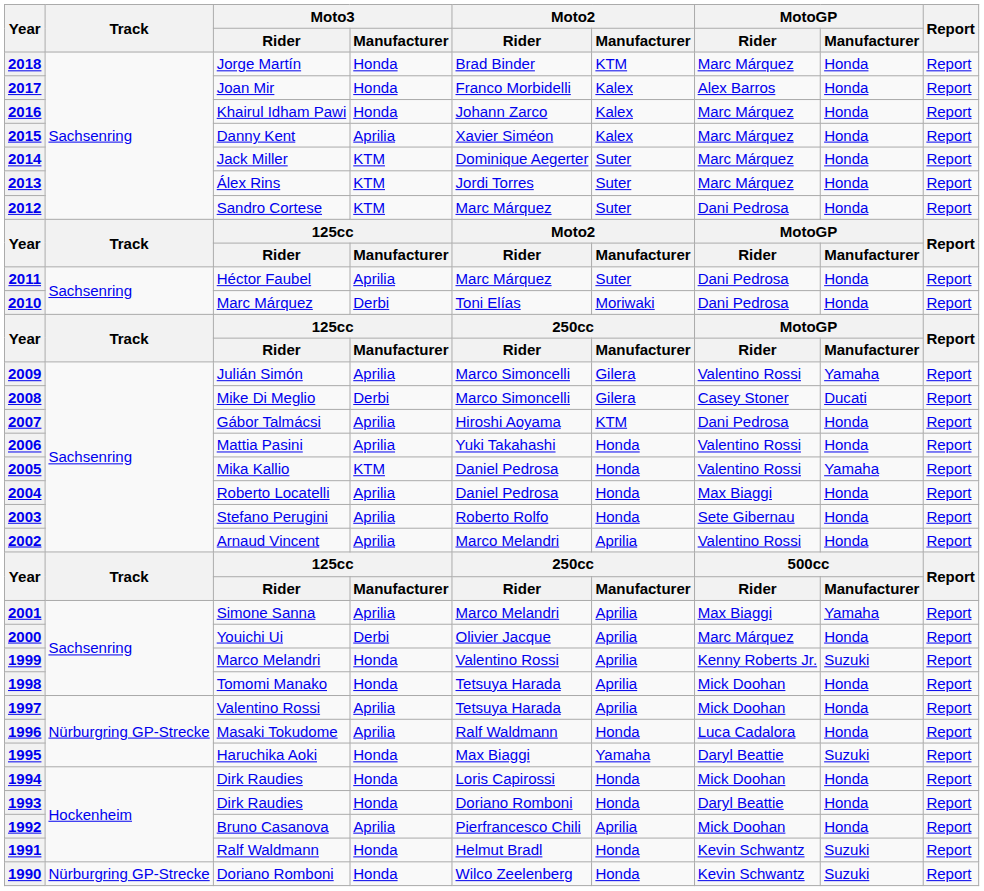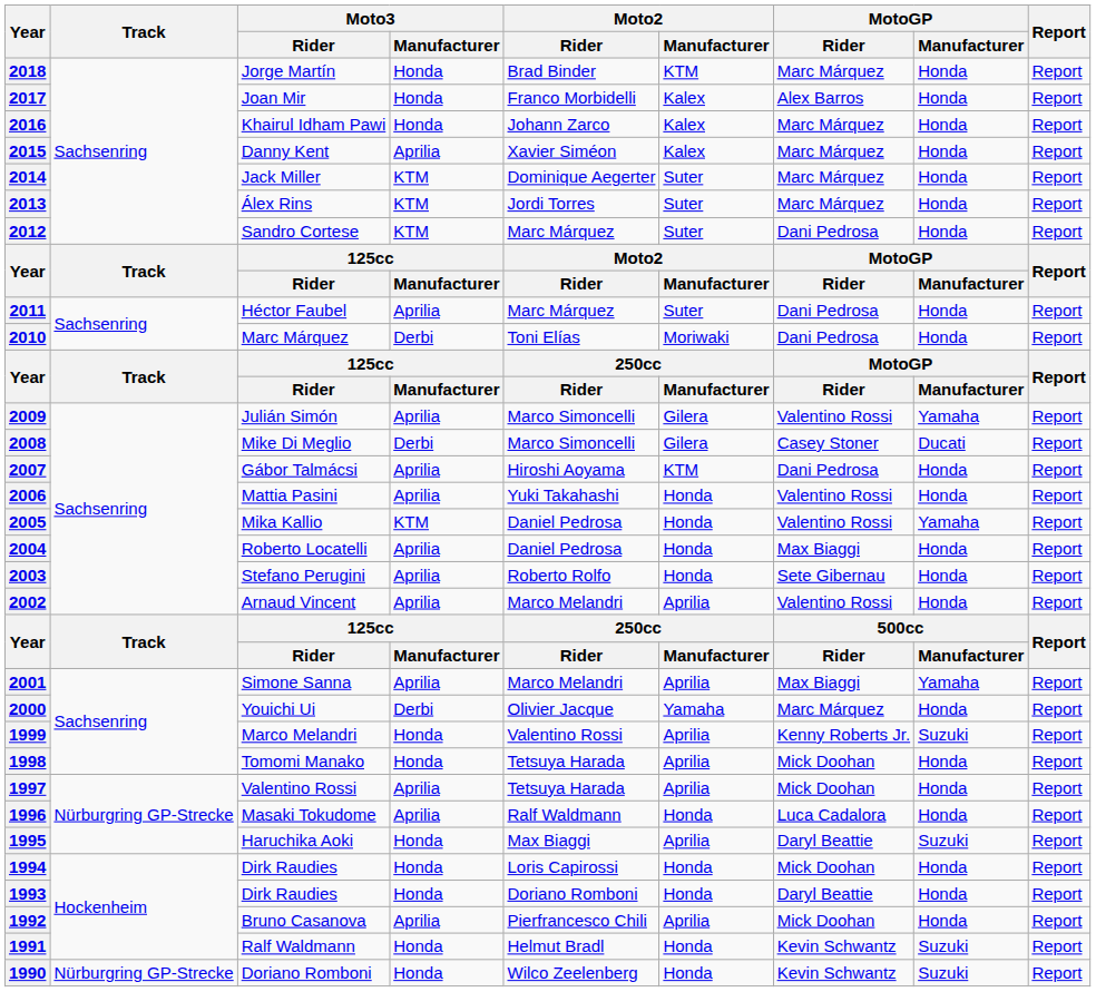 <table class="wikitable" style="font-size: 95%;">
 <tr>
 <th rowspan=2>Year</th>
 <th rowspan=2>Track</th>
 <th colspan=2>Moto3</th>
 <th colspan=2>Moto2</th>
 <th colspan=2>MotoGP</th>
 <th rowspan=2>Report</th>
 </tr>
 <tr>
 <th>Rider</th>
 <th>Manufacturer</th>
 <th>Rider</th>
 <th>Manufacturer</th>
 <th>Rider</th>
 <th>Manufacturer</th>
 </tr>
 <tr>
 <th><a href='#'>2018</a></th>
 <td rowspan="7"><a href='#'>Sachsenring</a></td>
 <td> <a href='#'>Jorge Martín</a></td>
 <td><a href='#'>Honda</a></td>
 <td> <a href='#'>Brad Binder</a></td>
 <td><a href='#'>KTM</a></td>
 <td> <a href='#'>Marc Márquez</a></td>
 <td><a href='#'>Honda</a></td>
 <td><a href='#'>Report</a></td>
 </tr>
 <tr>
 <th><a href='#'>2017</a></th>
 <td> <a href='#'>Joan Mir</a></td>
 <td><a href='#'>Honda</a></td>
 <td> <a href='#'>Franco Morbidelli</a></td>
 <td><a href='#'>Kalex</a></td>
 <td> <a href='#'>Alex Barros</a></td>
 <td><a href='#'>Honda</a></td>
 <td><a href='#'>Report</a></td>
 </tr>
 <tr>
 <th><a href='#'>2016</a></th>
 <td> <a href='#'>Khairul Idham Pawi</a></td>
 <td><a href='#'>Honda</a></td>
 <td> <a href='#'>Johann Zarco</a></td>
 <td><a href='#'>Kalex</a></td>
 <td> <a href='#'>Marc Márquez</a></td>
 <td><a href='#'>Honda</a></td>
 <td><a href='#'>Report</a></td>
 </tr>
 <tr>
 <th><a href='#'>2015</a></th>
 <td> <a href='#'>Danny Kent</a></td>
 <td><a href='#'>Aprilia</a></td>
 <td> <a href='#'>Xavier Siméon</a></td>
 <td><a href='#'>Kalex</a></td>
 <td> <a href='#'>Marc Márquez</a></td>
 <td><a href='#'>Honda</a></td>
 <td><a href='#'>Report</a></td>
 </tr>
 <tr>
 <th><a href='#'>2014</a></th>
 <td> <a href='#'>Jack Miller</a></td>
 <td><a href='#'>KTM</a></td>
 <td> <a href='#'>Dominique Aegerter</a></td>
 <td><a href='#'>Suter</a></td>
 <td> <a href='#'>Marc Márquez</a></td>
 <td><a href='#'>Honda</a></td>
 <td><a href='#'>Report</a></td>
 </tr>
 <tr>
 <th><a href='#'>2013</a></th>
 <td> <a href='#'>Álex Rins</a></td>
 <td><a href='#'>KTM</a></td>
 <td> <a href='#'>Jordi Torres</a></td>
 <td><a href='#'>Suter</a></td>
 <td> <a href='#'>Marc Márquez</a></td>
 <td><a href='#'>Honda</a></td>
 <td><a href='#'>Report</a></td>
 </tr>
 <tr>
 <th><a href='#'>2012</a></th>
 <td> <a href='#'>Sandro Cortese</a></td>
 <td><a href='#'>KTM</a></td>
 <td> <a href='#'>Marc Márquez</a></td>
 <td><a href='#'>Suter</a></td>
 <td> <a href='#'>Dani Pedrosa</a></td>
 <td><a href='#'>Honda</a></td>
 <td><a href='#'>Report</a></td>
 </tr>
 <tr>
 <th rowspan=2>Year</th>
 <th rowspan=2>Track</th>
 <th colspan=2>125cc</th>
 <th colspan=2>Moto2</th>
 <th colspan=2>MotoGP</th>
 <th rowspan=2>Report</th>
 </tr>
 <tr>
 <th>Rider</th>
 <th>Manufacturer</th>
 <th>Rider</th>
 <th>Manufacturer</th>
 <th>Rider</th>
 <th>Manufacturer</th>
 </tr>
 <tr>
 <th><a href='#'>2011</a></th>
 <td rowspan="2"><a href='#'>Sachsenring</a></td>
 <td> <a href='#'>Héctor Faubel</a></td>
 <td><a href='#'>Aprilia</a></td>
 <td> <a href='#'>Marc Márquez</a></td>
 <td><a href='#'>Suter</a></td>
 <td> <a href='#'>Dani Pedrosa</a></td>
 <td><a href='#'>Honda</a></td>
 <td><a href='#'>Report</a></td>
 </tr>
 <tr>
 <th><a href='#'>2010</a></th>
 <td> <a href='#'>Marc Márquez</a></td>
 <td><a href='#'>Derbi</a></td>
 <td> <a href='#'>Toni Elías</a></td>
 <td><a href='#'>Moriwaki</a></td>
 <td> <a href='#'>Dani Pedrosa</a></td>
 <td><a href='#'>Honda</a></td>
 <td><a href='#'>Report</a></td>
 </tr>
 <tr>
 <th rowspan=2>Year</th>
 <th rowspan=2>Track</th>
 <th colspan=2>125cc</th>
 <th colspan=2>250cc</th>
 <th colspan=2>MotoGP</th>
 <th rowspan=2>Report</th>
 </tr>
 <tr>
 <th>Rider</th>
 <th>Manufacturer</th>
 <th>Rider</th>
 <th>Manufacturer</th>
 <th>Rider</th>
 <th>Manufacturer</th>
 </tr>
 <tr>
 <th><a href='#'>2009</a></th>
 <td rowspan="8"><a href='#'>Sachsenring</a></td>
 <td> <a href='#'>Julián Simón</a></td>
 <td><a href='#'>Aprilia</a></td>
 <td> <a href='#'>Marco Simoncelli</a></td>
 <td><a href='#'>Gilera</a></td>
 <td> <a href='#'>Valentino Rossi</a></td>
 <td><a href='#'>Yamaha</a></td>
 <td><a href='#'>Report</a></td>
 </tr>
 <tr>
 <th><a href='#'>2008</a></th>
 <td> <a href='#'>Mike Di Meglio</a></td>
 <td><a href='#'>Derbi</a></td>
 <td> <a href='#'>Marco Simoncelli</a></td>
 <td><a href='#'>Gilera</a></td>
 <td> <a href='#'>Casey Stoner</a></td>
 <td><a href='#'>Ducati</a></td>
 <td><a href='#'>Report</a></td>
 </tr>
 <tr>
 <th><a href='#'>2007</a></th>
 <td> <a href='#'>Gábor Talmácsi</a></td>
 <td><a href='#'>Aprilia</a></td>
 <td> <a href='#'>Hiroshi Aoyama</a></td>
 <td><a href='#'>KTM</a></td>
 <td> <a href='#'>Dani Pedrosa</a></td>
 <td><a href='#'>Honda</a></td>
 <td><a href='#'>Report</a></td>
 </tr>
 <tr>
 <th><a href='#'>2006</a></th>
 <td> <a href='#'>Mattia Pasini</a></td>
 <td><a href='#'>Aprilia</a></td>
 <td> <a href='#'>Yuki Takahashi</a></td>
 <td><a href='#'>Honda</a></td>
 <td> <a href='#'>Valentino Rossi</a></td>
 <td><a href='#'>Honda</a></td>
 <td><a href='#'>Report</a></td>
 </tr>
 <tr>
 <th><a href='#'>2005</a></th>
 <td> <a href='#'>Mika Kallio</a></td>
 <td><a href='#'>KTM</a></td>
 <td> <a href='#'>Daniel Pedrosa</a></td>
 <td><a href='#'>Honda</a></td>
 <td> <a href='#'>Valentino Rossi</a></td>
 <td><a href='#'>Yamaha</a></td>
 <td><a href='#'>Report</a></td>
 </tr>
 <tr>
 <th><a href='#'>2004</a></th>
 <td> <a href='#'>Roberto Locatelli</a></td>
 <td><a href='#'>Aprilia</a></td>
 <td> <a href='#'>Daniel Pedrosa</a></td>
 <td><a href='#'>Honda</a></td>
 <td> <a href='#'>Max Biaggi</a></td>
 <td><a href='#'>Honda</a></td>
 <td><a href='#'>Report</a></td>
 </tr>
 <tr>
 <th><a href='#'>2003</a></th>
 <td> <a href='#'>Stefano Perugini</a></td>
 <td><a href='#'>Aprilia</a></td>
 <td> <a href='#'>Roberto Rolfo</a></td>
 <td><a href='#'>Honda</a></td>
 <td> <a href='#'>Sete Gibernau</a></td>
 <td><a href='#'>Honda</a></td>
 <td><a href='#'>Report</a></td>
 </tr>
 <tr>
 <th><a href='#'>2002</a></th>
 <td> <a href='#'>Arnaud Vincent</a></td>
 <td><a href='#'>Aprilia</a></td>
 <td> <a href='#'>Marco Melandri</a></td>
 <td><a href='#'>Aprilia</a></td>
 <td> <a href='#'>Valentino Rossi</a></td>
 <td><a href='#'>Honda</a></td>
 <td><a href='#'>Report</a></td>
 </tr>
 <tr>
 <th rowspan=2>Year</th>
 <th rowspan=2>Track</th>
 <th colspan=2>125cc</th>
 <th colspan=2>250cc</th>
 <th colspan=2>500cc</th>
 <th rowspan=2>Report</th>
 </tr>
 <tr>
 <th>Rider</th>
 <th>Manufacturer</th>
 <th>Rider</th>
 <th>Manufacturer</th>
 <th>Rider</th>
 <th>Manufacturer</th>
 </tr>
 <tr>
 <th><a href='#'>2001</a></th>
 <td rowspan="4"><a href='#'>Sachsenring</a></td>
 <td> <a href='#'>Simone Sanna</a></td>
 <td><a href='#'>Aprilia</a></td>
 <td> <a href='#'>Marco Melandri</a></td>
 <td><a href='#'>Aprilia</a></td>
 <td> <a href='#'>Max Biaggi</a></td>
 <td><a href='#'>Yamaha</a></td>
 <td><a href='#'>Report</a></td>
 </tr>
 <tr>
 <th><a href='#'>2000</a></th>
 <td> <a href='#'>Youichi Ui</a></td>
 <td><a href='#'>Derbi</a></td>
 <td> <a href='#'>Olivier Jacque</a></td>
-<td><a href='#'>Aprilia</a></td>
+<td><a href='#'>Yamaha</a></td>
 <td> <a href='#'>Marc Márquez</a></td>
 <td><a href='#'>Honda</a></td>
 <td><a href='#'>Report</a></td>
 </tr>
 <tr>
 <th><a href='#'>1999</a></th>
 <td> <a href='#'>Marco Melandri</a></td>
 <td><a href='#'>Honda</a></td>
 <td> <a href='#'>Valentino Rossi</a></td>
 <td><a href='#'>Aprilia</a></td>
 <td> <a href='#'>Kenny Roberts Jr.</a></td>
 <td><a href='#'>Suzuki</a></td>
 <td><a href='#'>Report</a></td>
 </tr>
 <tr>
 <th><a href='#'>1998</a></th>
 <td> <a href='#'>Tomomi Manako</a></td>
 <td><a href='#'>Honda</a></td>
 <td> <a href='#'>Tetsuya Harada</a></td>
 <td><a href='#'>Aprilia</a></td>
 <td> <a href='#'>Mick Doohan</a></td>
 <td><a href='#'>Honda</a></td>
 <td><a href='#'>Report</a></td>
 </tr>
 <tr>
 <th><a href='#'>1997</a></th>
 <td rowspan="3"><a href='#'>Nürburgring GP-Strecke</a></td>
 <td> <a href='#'>Valentino Rossi</a></td>
 <td><a href='#'>Aprilia</a></td>
 <td> <a href='#'>Tetsuya Harada</a></td>
 <td><a href='#'>Aprilia</a></td>
 <td> <a href='#'>Mick Doohan</a></td>
 <td><a href='#'>Honda</a></td>
 <td><a href='#'>Report</a></td>
 </tr>
 <tr>
 <th><a href='#'>1996</a></th>
 <td> <a href='#'>Masaki Tokudome</a></td>
 <td><a href='#'>Aprilia</a></td>
 <td> <a href='#'>Ralf Waldmann</a></td>
 <td><a href='#'>Honda</a></td>
 <td> <a href='#'>Luca Cadalora</a></td>
 <td><a href='#'>Honda</a></td>
 <td><a href='#'>Report</a></td>
 </tr>
 <tr>
 <th><a href='#'>1995</a></th>
 <td> <a href='#'>Haruchika Aoki</a></td>
 <td><a href='#'>Honda</a></td>
 <td> <a href='#'>Max Biaggi</a></td>
-<td><a href='#'>Yamaha</a></td>
+<td><a href='#'>Aprilia</a></td>
 <td> <a href='#'>Daryl Beattie</a></td>
 <td><a href='#'>Suzuki</a></td>
 <td><a href='#'>Report</a></td>
 </tr>
 <tr>
 <th><a href='#'>1994</a></th>
 <td rowspan="4"><a href='#'>Hockenheim</a></td>
 <td> <a href='#'>Dirk Raudies</a></td>
 <td><a href='#'>Honda</a></td>
 <td> <a href='#'>Loris Capirossi</a></td>
 <td><a href='#'>Honda</a></td>
 <td> <a href='#'>Mick Doohan</a></td>
 <td><a href='#'>Honda</a></td>
 <td><a href='#'>Report</a></td>
 </tr>
 <tr>
 <th><a href='#'>1993</a></th>
 <td> <a href='#'>Dirk Raudies</a></td>
 <td><a href='#'>Honda</a></td>
 <td> <a href='#'>Doriano Romboni</a></td>
 <td><a href='#'>Honda</a></td>
 <td> <a href='#'>Daryl Beattie</a></td>
 <td><a href='#'>Honda</a></td>
 <td><a href='#'>Report</a></td>
 </tr>
 <tr>
 <th><a href='#'>1992</a></th>
 <td> <a href='#'>Bruno Casanova</a></td>
 <td><a href='#'>Aprilia</a></td>
 <td> <a href='#'>Pierfrancesco Chili</a></td>
 <td><a href='#'>Aprilia</a></td>
 <td> <a href='#'>Mick Doohan</a></td>
 <td><a href='#'>Honda</a></td>
 <td><a href='#'>Report</a></td>
 </tr>
 <tr>
 <th><a href='#'>1991</a></th>
 <td> <a href='#'>Ralf Waldmann</a></td>
 <td><a href='#'>Honda</a></td>
 <td> <a href='#'>Helmut Bradl</a></td>
 <td><a href='#'>Honda</a></td>
 <td> <a href='#'>Kevin Schwantz</a></td>
 <td><a href='#'>Suzuki</a></td>
 <td><a href='#'>Report</a></td>
 </tr>
 <tr>
 <th><a href='#'>1990</a></th>
 <td><a href='#'>Nürburgring GP-Strecke</a></td>
 <td> <a href='#'>Doriano Romboni</a></td>
 <td><a href='#'>Honda</a></td>
 <td> <a href='#'>Wilco Zeelenberg</a></td>
 <td><a href='#'>Honda</a></td>
 <td> <a href='#'>Kevin Schwantz</a></td>
 <td><a href='#'>Suzuki</a></td>
 <td><a href='#'>Report</a></td>
 </tr>
 </table>
